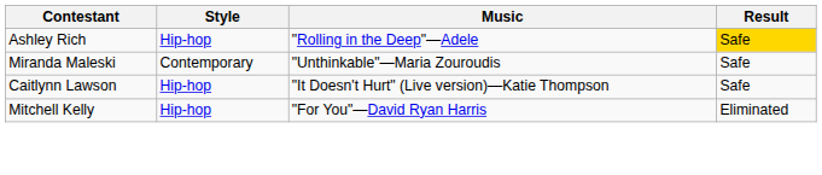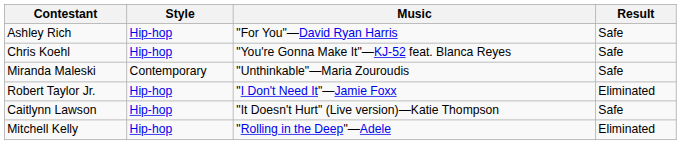 <table class="wikitable" style="width:70%;">
 <tr>
 <th>Contestant</th>
 <th>Style</th>
 <th>Music</th>
 <th>Result</th>
 </tr>
 <tr>
 <td>Ashley Rich</td>
 <td><a href='#'>Hip-hop</a></td>
-<td>"<a href='#'>Rolling in the Deep</a>"—<a href='#'>Adele</a></td>
-<td style="background: gold;">Safe</td>
+<td>"For You"—<a href='#'>David Ryan Harris</a></td>
+<td>Safe</td>
+</tr>
+<tr>
+<td>Chris Koehl</td>
+<td><a href='#'>Hip-hop</a></td>
+<td>"You're Gonna Make It"—<a href='#'>KJ-52</a> feat. Blanca Reyes</td>
+<td>Safe</td>
 </tr>
 <tr>
 <td>Miranda Maleski</td>
 <td>Contemporary</td>
 <td>"Unthinkable"—Maria Zouroudis</td>
 <td>Safe</td>
+</tr>
+<tr>
+<td>Robert Taylor Jr.</td>
+<td><a href='#'>Hip-hop</a></td>
+<td>"<a href='#'>I Don't Need It</a>"—<a href='#'>Jamie Foxx</a></td>
+<td>Eliminated</td>
 </tr>
 <tr>
 <td>Caitlynn Lawson</td>
 <td><a href='#'>Hip-hop</a></td>
 <td>"It Doesn't Hurt" (Live version)—Katie Thompson</td>
 <td>Safe</td>
 </tr>
 <tr>
 <td>Mitchell Kelly</td>
 <td><a href='#'>Hip-hop</a></td>
-<td>"For You"—<a href='#'>David Ryan Harris</a></td>
+<td>"<a href='#'>Rolling in the Deep</a>"—<a href='#'>Adele</a></td>
 <td>Eliminated</td>
 </tr>
 </table>
